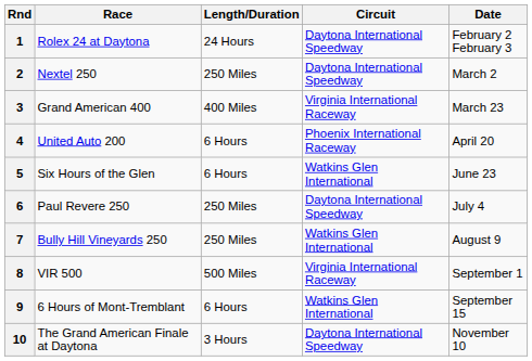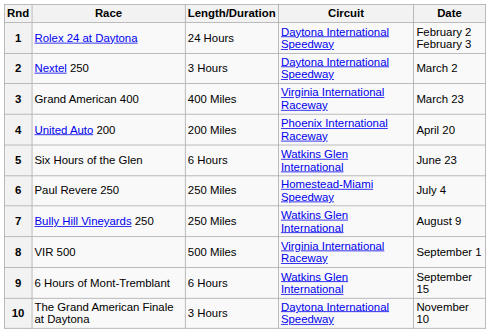 <table class="wikitable" style="font-size: 90%;">
 <tr>
 <th>Rnd</th>
 <th>Race</th>
 <th>Length/Duration</th>
 <th>Circuit</th>
 <th>Date</th>
 </tr>
 <tr>
 <th>1</th>
 <td><a href='#'>Rolex 24 at Daytona</a></td>
 <td>24 Hours</td>
 <td><a href='#'>Daytona International Speedway</a></td>
 <td>February 2<br>February 3</td>
 </tr>
 <tr>
 <th>2</th>
 <td><a href='#'>Nextel</a> 250</td>
-<td>250 Miles</td>
+<td>3 Hours</td>
 <td><a href='#'>Daytona International Speedway</a></td>
 <td>March 2</td>
 </tr>
 <tr>
 <th>3</th>
 <td>Grand American 400</td>
 <td>400 Miles</td>
 <td><a href='#'>Virginia International Raceway</a></td>
 <td>March 23</td>
 </tr>
 <tr>
 <th>4</th>
 <td><a href='#'>United Auto</a> 200</td>
-<td>6 Hours</td>
+<td>200 Miles</td>
 <td><a href='#'>Phoenix International Raceway</a></td>
 <td>April 20</td>
 </tr>
 <tr>
 <th>5</th>
 <td>Six Hours of the Glen</td>
 <td>6 Hours</td>
 <td><a href='#'>Watkins Glen International</a></td>
 <td>June 23</td>
 </tr>
 <tr>
 <th>6</th>
 <td>Paul Revere 250</td>
 <td>250 Miles</td>
-<td><a href='#'>Daytona International Speedway</a></td>
+<td><a href='#'>Homestead-Miami Speedway</a></td>
 <td>July 4</td>
 </tr>
 <tr>
 <th>7</th>
 <td><a href='#'>Bully Hill Vineyards</a> 250</td>
 <td>250 Miles</td>
 <td><a href='#'>Watkins Glen International</a></td>
 <td>August 9</td>
 </tr>
 <tr>
 <th>8</th>
 <td>VIR 500</td>
 <td>500 Miles</td>
 <td><a href='#'>Virginia International Raceway</a></td>
 <td>September 1</td>
 </tr>
 <tr>
 <th>9</th>
 <td>6 Hours of Mont-Tremblant</td>
 <td>6 Hours</td>
 <td><a href='#'>Watkins Glen International</a></td>
 <td>September 15</td>
 </tr>
 <tr>
 <th>10</th>
 <td>The Grand American Finale at Daytona</td>
 <td>3 Hours</td>
 <td><a href='#'>Daytona International Speedway</a></td>
 <td>November 10</td>
 </tr>
 </table>
